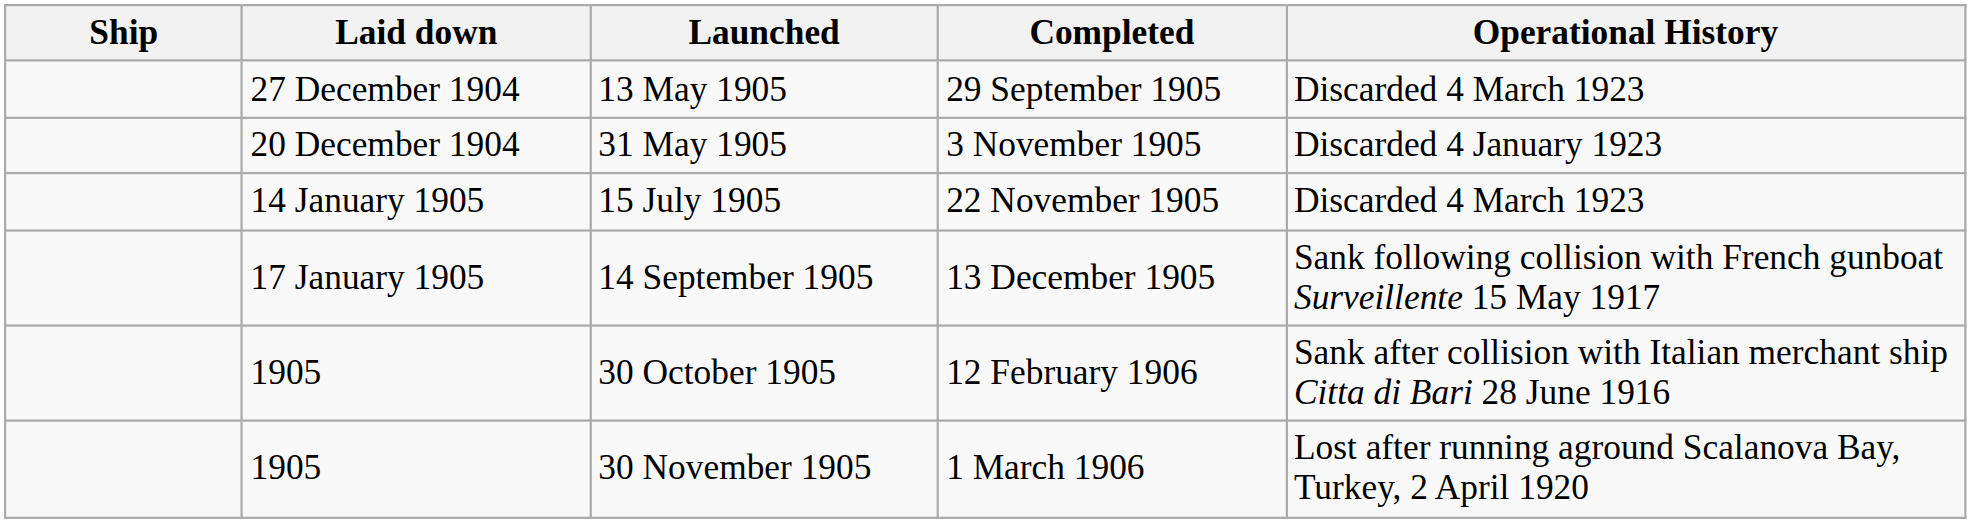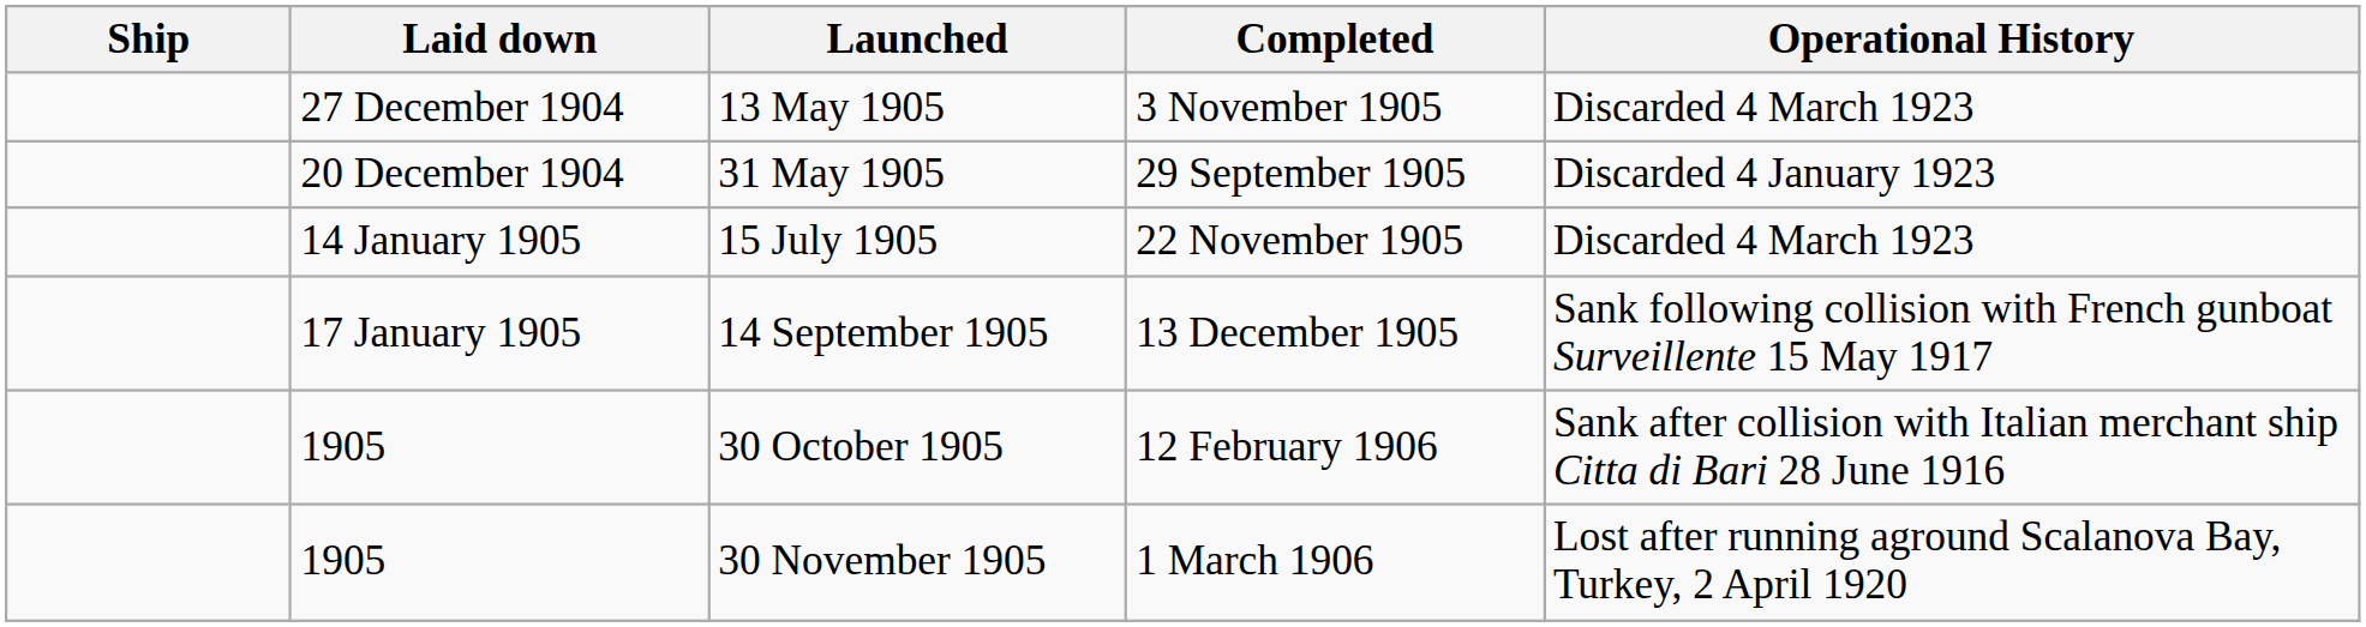 <table class="wikitable">
 <tr>
 <th scope="col" width="100px">Ship</th>
 <th scope="col" width="150px">Laid down</th>
 <th scope="col" width="150px">Launched</th>
 <th scope="col" width="150px">Completed</th>
 <th scope="col" width="300px">Operational History</th>
 </tr>
 <tr>
 <td></td>
 <td>27 December 1904</td>
 <td>13 May 1905</td>
-<td>29 September 1905</td>
+<td>3 November 1905</td>
 <td>Discarded 4 March 1923</td>
 </tr>
 <tr>
 <td></td>
 <td>20 December 1904</td>
 <td>31 May 1905</td>
-<td>3 November 1905</td>
+<td>29 September 1905</td>
 <td>Discarded 4 January 1923</td>
 </tr>
 <tr>
 <td></td>
 <td>14 January 1905</td>
 <td>15 July 1905</td>
 <td>22 November 1905</td>
 <td>Discarded 4 March 1923</td>
 </tr>
 <tr>
 <td></td>
 <td>17 January 1905</td>
 <td>14 September 1905</td>
 <td>13 December 1905</td>
 <td>Sank following collision with French gunboat <em>Surveillente</em> 15 May 1917</td>
 </tr>
 <tr>
 <td></td>
 <td>1905</td>
 <td>30 October 1905</td>
 <td>12 February 1906</td>
 <td>Sank after collision with Italian merchant ship <em>Citta di Bari</em> 28 June 1916</td>
 </tr>
 <tr>
 <td></td>
 <td>1905</td>
 <td>30 November 1905</td>
 <td>1 March 1906</td>
 <td>Lost after running aground Scalanova Bay, Turkey, 2 April 1920</td>
 </tr>
 </table>
